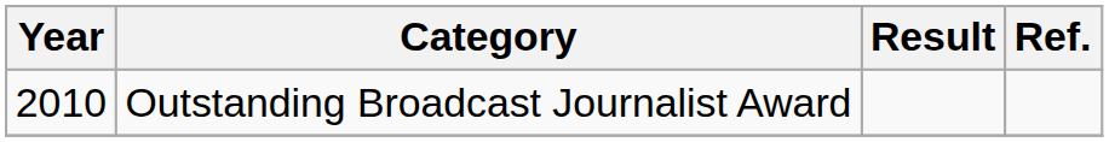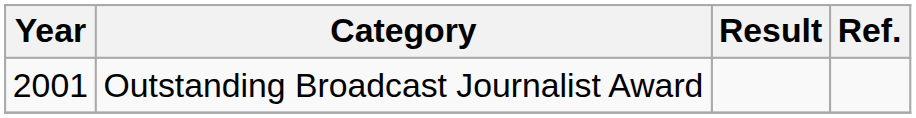 <table class="wikitable plainrowheaders sortable">
 <tr>
 <th>Year</th>
 <th>Category</th>
 <th>Result</th>
 <th>Ref.</th>
 </tr>
 <tr>
-<td>2010</td>
+<td>2001</td>
 <td>Outstanding Broadcast Journalist Award</td>
 <td></td>
 <td></td>
 </tr>
 <tr>
 </tr>
 </table>
